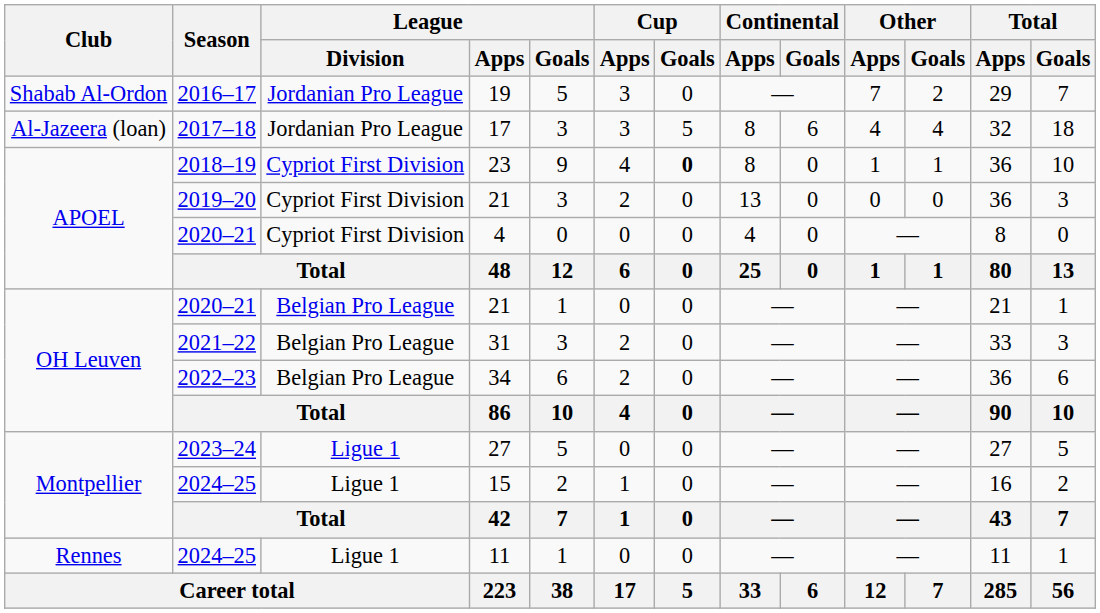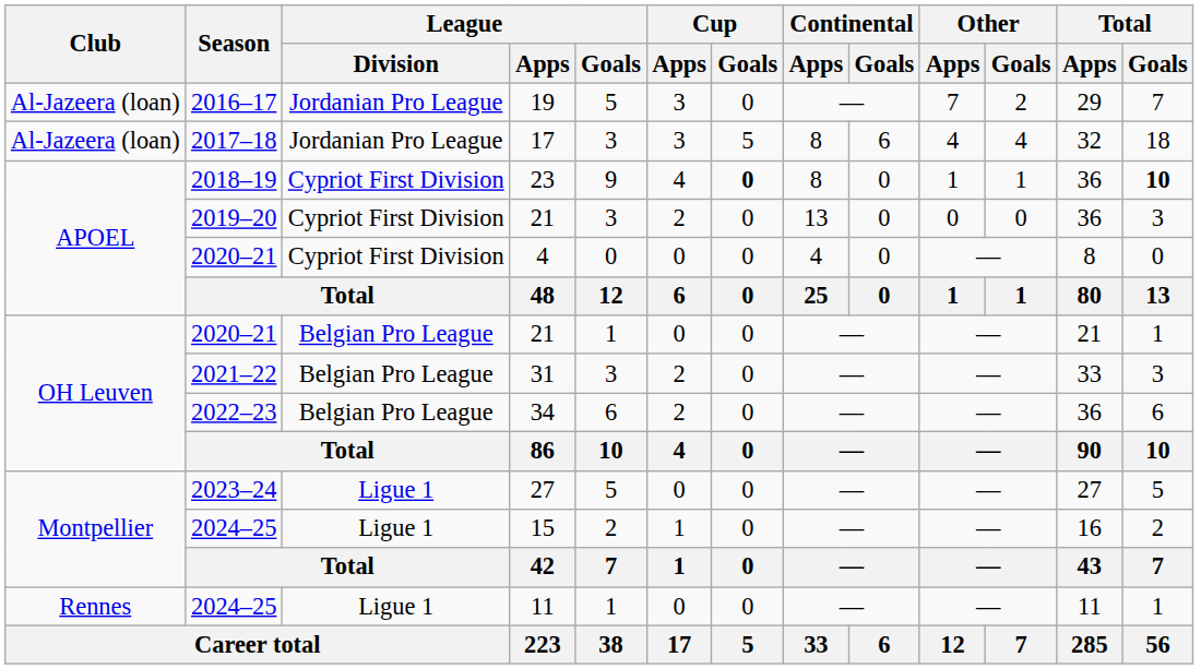 <table class="wikitable" style="text-align:center">
 <tr>
 <th rowspan="2">Club</th>
 <th rowspan="2">Season</th>
 <th colspan="3">League</th>
 <th colspan="2">Cup</th>
 <th colspan="2">Continental</th>
 <th colspan="2">Other</th>
 <th colspan="2">Total</th>
 </tr>
 <tr>
 <th>Division</th>
 <th>Apps</th>
 <th>Goals</th>
 <th>Apps</th>
 <th>Goals</th>
 <th>Apps</th>
 <th>Goals</th>
 <th>Apps</th>
 <th>Goals</th>
 <th>Apps</th>
 <th>Goals</th>
 </tr>
 <tr>
-<td><a href='#'>Shabab Al-Ordon</a></td>
+<td><a href='#'>Al-Jazeera</a> (loan)</td>
 <td><a href='#'>2016–17</a></td>
 <td><a href='#'>Jordanian Pro League</a></td>
 <td>19</td>
 <td>5</td>
 <td>3</td>
 <td>0</td>
 <td colspan="2">—</td>
 <td>7</td>
 <td>2</td>
 <td>29</td>
 <td>7</td>
 </tr>
 <tr>
 <td><a href='#'>Al-Jazeera</a> (loan)</td>
 <td><a href='#'>2017–18</a></td>
 <td>Jordanian Pro League</td>
 <td>17</td>
 <td>3</td>
 <td>3</td>
 <td>5</td>
 <td>8</td>
 <td>6</td>
 <td>4</td>
 <td>4</td>
 <td>32</td>
 <td>18</td>
 </tr>
 <tr>
 <td rowspan="4"><a href='#'>APOEL</a></td>
 <td><a href='#'>2018–19</a></td>
 <td><a href='#'>Cypriot First Division</a></td>
 <td>23</td>
 <td>9</td>
 <td>4</td>
 <td><strong>0</strong></td>
 <td>8</td>
 <td>0</td>
 <td>1</td>
 <td>1</td>
 <td>36</td>
-<td>10</td>
+<td><strong>10</strong></td>
 </tr>
 <tr>
 <td><a href='#'>2019–20</a></td>
 <td>Cypriot First Division</td>
 <td>21</td>
 <td>3</td>
 <td>2</td>
 <td>0</td>
 <td>13</td>
 <td>0</td>
 <td>0</td>
 <td>0</td>
 <td>36</td>
 <td>3</td>
 </tr>
 <tr>
 <td><a href='#'>2020–21</a></td>
 <td>Cypriot First Division</td>
 <td>4</td>
 <td>0</td>
 <td>0</td>
 <td>0</td>
 <td>4</td>
 <td>0</td>
 <td colspan="2">—</td>
 <td>8</td>
 <td>0</td>
 </tr>
 <tr>
 <th colspan="2">Total</th>
 <th>48</th>
 <th>12</th>
 <th>6</th>
 <th>0</th>
 <th>25</th>
 <th>0</th>
 <th>1</th>
 <th>1</th>
 <th>80</th>
 <th>13</th>
 </tr>
 <tr>
 <td rowspan="4"><a href='#'>OH Leuven</a></td>
 <td><a href='#'>2020–21</a></td>
 <td><a href='#'>Belgian Pro League</a></td>
 <td>21</td>
 <td>1</td>
 <td>0</td>
 <td>0</td>
 <td colspan="2">—</td>
 <td colspan="2">—</td>
 <td>21</td>
 <td>1</td>
 </tr>
 <tr>
 <td><a href='#'>2021–22</a></td>
 <td>Belgian Pro League</td>
 <td>31</td>
 <td>3</td>
 <td>2</td>
 <td>0</td>
 <td colspan="2">—</td>
 <td colspan="2">—</td>
 <td>33</td>
 <td>3</td>
 </tr>
 <tr>
 <td><a href='#'>2022–23</a></td>
 <td>Belgian Pro League</td>
 <td>34</td>
 <td>6</td>
 <td>2</td>
 <td>0</td>
 <td colspan="2">—</td>
 <td colspan="2">—</td>
 <td>36</td>
 <td>6</td>
 </tr>
 <tr>
 <th colspan="2">Total</th>
 <th>86</th>
 <th>10</th>
 <th>4</th>
 <th>0</th>
 <th colspan="2">—</th>
 <th colspan="2">—</th>
 <th>90</th>
 <th>10</th>
 </tr>
 <tr>
 <td rowspan="3"><a href='#'>Montpellier</a></td>
 <td><a href='#'>2023–24</a></td>
 <td><a href='#'>Ligue 1</a></td>
 <td>27</td>
 <td>5</td>
 <td>0</td>
 <td>0</td>
 <td colspan="2">—</td>
 <td colspan="2">—</td>
 <td>27</td>
 <td>5</td>
 </tr>
 <tr>
 <td><a href='#'>2024–25</a></td>
 <td>Ligue 1</td>
 <td>15</td>
 <td>2</td>
 <td>1</td>
 <td>0</td>
 <td colspan="2">—</td>
 <td colspan="2">—</td>
 <td>16</td>
 <td>2</td>
 </tr>
 <tr>
 <th colspan="2">Total</th>
 <th>42</th>
 <th>7</th>
 <th>1</th>
 <th>0</th>
 <th colspan="2">—</th>
 <th colspan="2">—</th>
 <th>43</th>
 <th>7</th>
 </tr>
 <tr>
 <td rowspan="1"><a href='#'>Rennes</a></td>
 <td><a href='#'>2024–25</a></td>
 <td>Ligue 1</td>
 <td>11</td>
 <td>1</td>
 <td>0</td>
 <td>0</td>
 <td colspan="2">—</td>
 <td colspan="2">—</td>
 <td>11</td>
 <td>1</td>
 </tr>
 <tr>
 <th colspan="3">Career total</th>
 <th>223</th>
 <th>38</th>
 <th>17</th>
 <th>5</th>
 <th>33</th>
 <th>6</th>
 <th>12</th>
 <th>7</th>
 <th>285</th>
 <th>56</th>
 </tr>
 </table>
